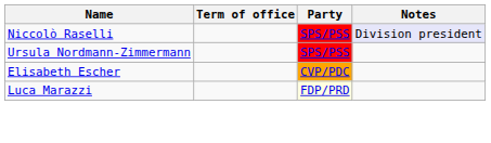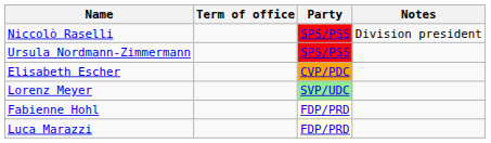 <table class="wikitable">
 <tr>
 <th>Name</th>
 <th>Term of office</th>
 <th>Party</th>
 <th>Notes</th>
 </tr>
 <tr>
 <td><a href='#'>Niccolò Raselli</a></td>
 <td></td>
 <td style="background:red"><a href='#'>SPS/PSS</a></td>
-<td style="background: lavender;">Division president</td>
+<td>Division president</td>
 </tr>
 <tr>
 <td><a href='#'>Ursula Nordmann-Zimmermann</a></td>
 <td></td>
 <td style="background:red"><a href='#'>SPS/PSS</a></td>
 <td></td>
 </tr>
 <tr>
 <td><a href='#'>Elisabeth Escher</a></td>
 <td></td>
 <td style="background:orange"><a href='#'>CVP/PDC</a></td>
 <td></td>
 </tr>
 <tr>
+<td><a href='#'>Lorenz Meyer</a></td>
+<td></td>
+<td style="background:lightgreen"><a href='#'>SVP/UDC</a></td>
+<td></td>
+</tr>
+<tr>
+<td><a href='#'>Fabienne Hohl</a></td>
+<td></td>
+<td style="background:lightyellow"><a href='#'>FDP/PRD</a></td>
+<td></td>
+</tr>
+<tr>
 <td><a href='#'>Luca Marazzi</a></td>
 <td></td>
 <td style="background:lightyellow"><a href='#'>FDP/PRD</a></td>
 <td></td>
 </tr>
 </table>
